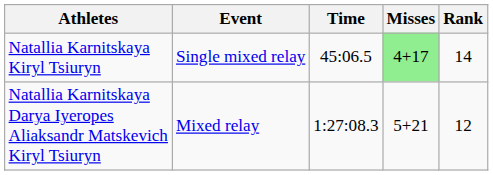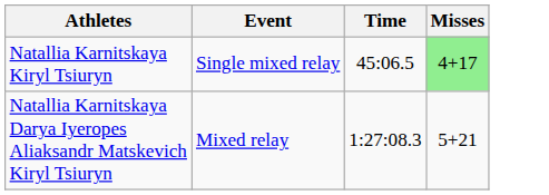 <table class="wikitable" style="font-size:90%">
 <tr>
 <th>Athletes</th>
 <th>Event</th>
 <th>Time</th>
 <th>Misses</th>
-<th>Rank</th>
 </tr>
 <tr align=center>
 <td align=left><a href='#'>Natallia Karnitskaya</a><br><a href='#'>Kiryl Tsiuryn</a></td>
 <td align=left><a href='#'>Single mixed relay</a></td>
 <td>45:06.5</td>
 <td style="background: lightgreen;">4+17</td>
-<td>14</td>
 </tr>
 <tr align=center>
 <td align=left><a href='#'>Natallia Karnitskaya</a><br><a href='#'>Darya Iyeropes</a><br><a href='#'>Aliaksandr Matskevich</a><br><a href='#'>Kiryl Tsiuryn</a></td>
 <td align=left><a href='#'>Mixed relay</a></td>
 <td>1:27:08.3</td>
 <td>5+21</td>
-<td>12</td>
 </tr>
 </table>
